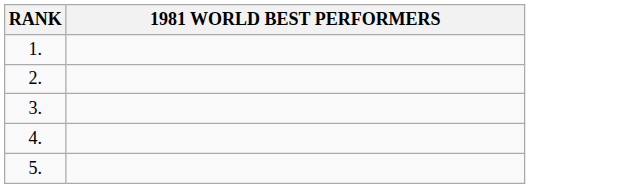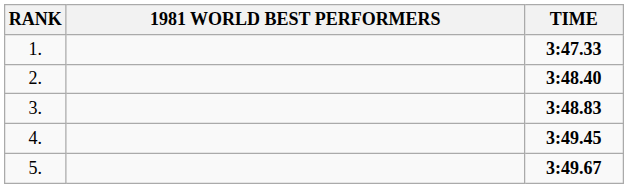 <table class="wikitable" style="border-collapse: collapse; font-size: 90%;">
 <tr>
 <th>RANK</th>
 <th align="center" style="width: 25em">1981 WORLD BEST PERFORMERS</th>
+<th align="center" style="width: 5em">TIME</th>
 </tr>
 <tr>
 <td align="center">1.</td>
 <td></td>
+<td align="center"><strong>3:47.33</strong></td>
 </tr>
 <tr>
 <td align="center">2.</td>
 <td></td>
+<td align="center"><strong>3:48.40</strong></td>
 </tr>
 <tr>
 <td align="center">3.</td>
 <td></td>
+<td align="center"><strong>3:48.83</strong></td>
 </tr>
 <tr>
 <td align="center">4.</td>
 <td></td>
+<td align="center"><strong>3:49.45</strong></td>
 </tr>
 <tr>
 <td align="center">5.</td>
 <td></td>
+<td align="center"><strong>3:49.67</strong></td>
 </tr>
 </table>
